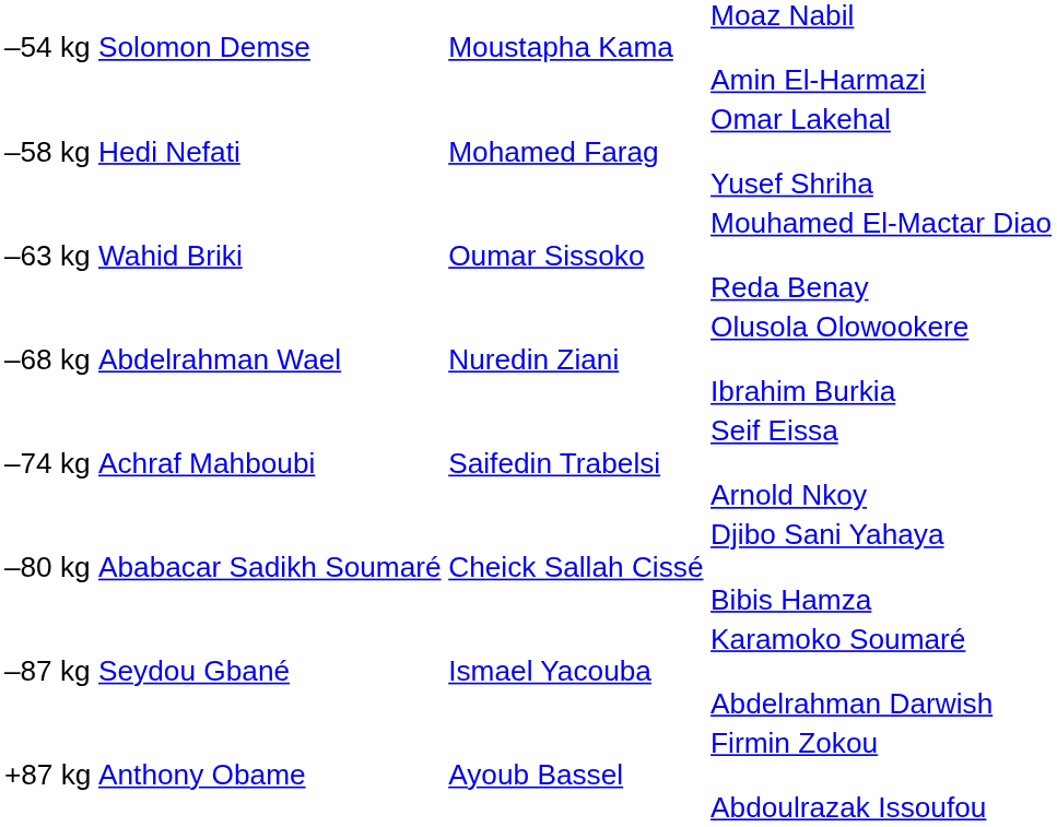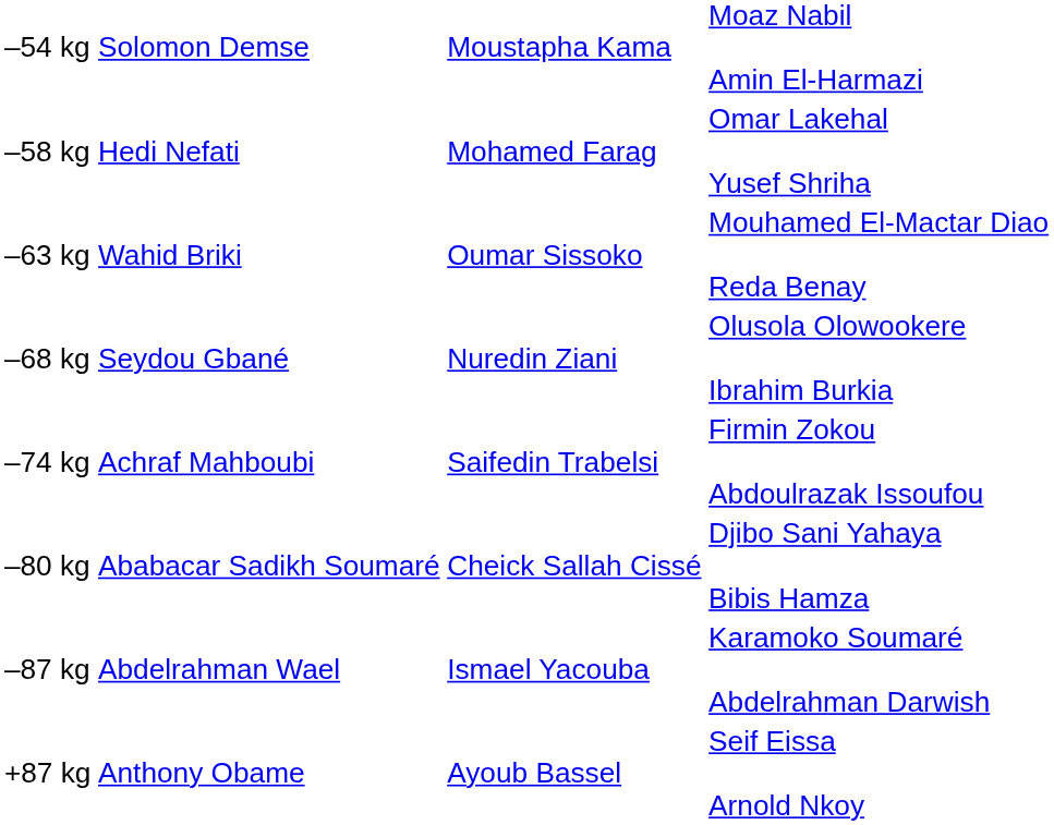 <table>
 <tr>
 <td>–54 kg</td>
 <td><a href='#'>Solomon Demse</a> <br></td>
 <td><a href='#'>Moustapha Kama</a> <br></td>
 <td><a href='#'>Moaz Nabil</a> <br><br> <a href='#'>Amin El-Harmazi</a> <br></td>
 </tr>
 <tr>
 <td>–58 kg</td>
 <td><a href='#'>Hedi Nefati</a> <br></td>
 <td><a href='#'>Mohamed Farag</a> <br></td>
 <td><a href='#'>Omar Lakehal</a> <br><br> <a href='#'>Yusef Shriha</a> <br></td>
 </tr>
 <tr>
 <td>–63 kg</td>
 <td><a href='#'>Wahid Briki</a> <br></td>
 <td><a href='#'>Oumar Sissoko</a> <br></td>
 <td><a href='#'>Mouhamed El-Mactar Diao</a> <br><br> <a href='#'>Reda Benay</a> <br></td>
 </tr>
 <tr>
 <td>–68 kg</td>
-<td><a href='#'>Abdelrahman Wael</a> <br></td>
+<td><a href='#'>Seydou Gbané</a> <br></td>
 <td><a href='#'>Nuredin Ziani</a> <br></td>
 <td><a href='#'>Olusola Olowookere</a> <br><br> <a href='#'>Ibrahim Burkia</a> <br></td>
 </tr>
 <tr>
 <td>–74 kg</td>
 <td><a href='#'>Achraf Mahboubi</a> <br></td>
 <td><a href='#'>Saifedin Trabelsi</a> <br></td>
-<td><a href='#'>Seif Eissa</a> <br><br> <a href='#'>Arnold Nkoy</a> <br></td>
+<td><a href='#'>Firmin Zokou</a> <br><br> <a href='#'>Abdoulrazak Issoufou</a> <br></td>
 </tr>
 <tr>
 <td>–80 kg</td>
 <td><a href='#'>Ababacar Sadikh Soumaré</a> <br></td>
 <td><a href='#'>Cheick Sallah Cissé</a> <br></td>
 <td><a href='#'>Djibo Sani Yahaya</a> <br><br> <a href='#'>Bibis Hamza</a> <br></td>
 </tr>
 <tr>
 <td>–87 kg</td>
-<td><a href='#'>Seydou Gbané</a> <br></td>
+<td><a href='#'>Abdelrahman Wael</a> <br></td>
 <td><a href='#'>Ismael Yacouba</a> <br></td>
 <td><a href='#'>Karamoko Soumaré</a> <br><br> <a href='#'>Abdelrahman Darwish</a> <br></td>
 </tr>
 <tr>
 <td>+87 kg</td>
 <td><a href='#'>Anthony Obame</a> <br></td>
 <td><a href='#'>Ayoub Bassel</a> <br></td>
-<td><a href='#'>Firmin Zokou</a> <br><br> <a href='#'>Abdoulrazak Issoufou</a> <br></td>
+<td><a href='#'>Seif Eissa</a> <br><br> <a href='#'>Arnold Nkoy</a> <br></td>
 </tr>
 </table>
